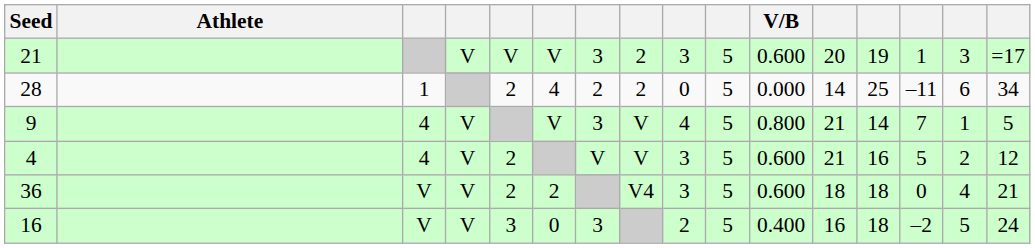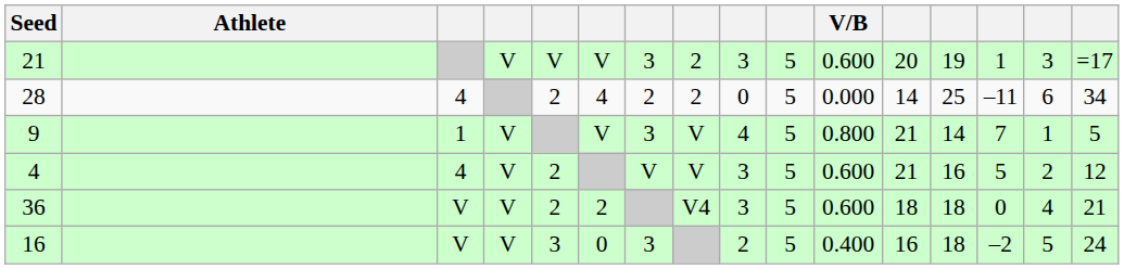 <table class="wikitable" style="text-align:center">
 <tr>
 <th width="25">Seed</th>
 <th width="250">Athlete</th>
 <th width="25"></th>
 <th width="25"></th>
 <th width="25"></th>
 <th width="25"></th>
 <th width="25"></th>
 <th width="25"></th>
 <th width="25"></th>
 <th width="25"></th>
 <th width="40">V/B</th>
 <th width="25"></th>
 <th width="25"></th>
 <th width="25"></th>
 <th width="25"></th>
 <th width="25"></th>
 </tr>
 <tr bgcolor=ccffcc>
 <td>21</td>
 <td align=left></td>
 <td bgcolor="#cccccc"></td>
 <td>V</td>
 <td>V</td>
 <td>V</td>
 <td>3</td>
 <td>2</td>
 <td>3</td>
 <td>5</td>
 <td>0.600</td>
 <td>20</td>
 <td>19</td>
 <td>1</td>
 <td>3</td>
 <td>=17</td>
 </tr>
 <tr>
 <td>28</td>
 <td align=left></td>
-<td>1</td>
+<td>4</td>
 <td bgcolor="#cccccc"></td>
 <td>2</td>
 <td>4</td>
 <td>2</td>
 <td>2</td>
 <td>0</td>
 <td>5</td>
 <td>0.000</td>
 <td>14</td>
 <td>25</td>
 <td>–11</td>
 <td>6</td>
 <td>34</td>
 </tr>
 <tr bgcolor=ccffcc>
 <td>9</td>
 <td align=left></td>
-<td>4</td>
+<td>1</td>
 <td>V</td>
 <td bgcolor="#cccccc"></td>
 <td>V</td>
 <td>3</td>
 <td>V</td>
 <td>4</td>
 <td>5</td>
 <td>0.800</td>
 <td>21</td>
 <td>14</td>
 <td>7</td>
 <td>1</td>
 <td>5</td>
 </tr>
 <tr bgcolor=ccffcc>
 <td>4</td>
 <td align=left></td>
 <td>4</td>
 <td>V</td>
 <td>2</td>
 <td bgcolor="#cccccc"></td>
 <td>V</td>
 <td>V</td>
 <td>3</td>
 <td>5</td>
 <td>0.600</td>
 <td>21</td>
 <td>16</td>
 <td>5</td>
 <td>2</td>
 <td>12</td>
 </tr>
 <tr bgcolor=ccffcc>
 <td>36</td>
 <td align=left></td>
 <td>V</td>
 <td>V</td>
 <td>2</td>
 <td>2</td>
 <td bgcolor="#cccccc"></td>
 <td>V4</td>
 <td>3</td>
 <td>5</td>
 <td>0.600</td>
 <td>18</td>
 <td>18</td>
 <td>0</td>
 <td>4</td>
 <td>21</td>
 </tr>
 <tr bgcolor=ccffcc>
 <td>16</td>
 <td align=left></td>
 <td>V</td>
 <td>V</td>
 <td>3</td>
 <td>0</td>
 <td>3</td>
 <td bgcolor="#cccccc"></td>
 <td>2</td>
 <td>5</td>
 <td>0.400</td>
 <td>16</td>
 <td>18</td>
 <td>–2</td>
 <td>5</td>
 <td>24</td>
 </tr>
 </table>
